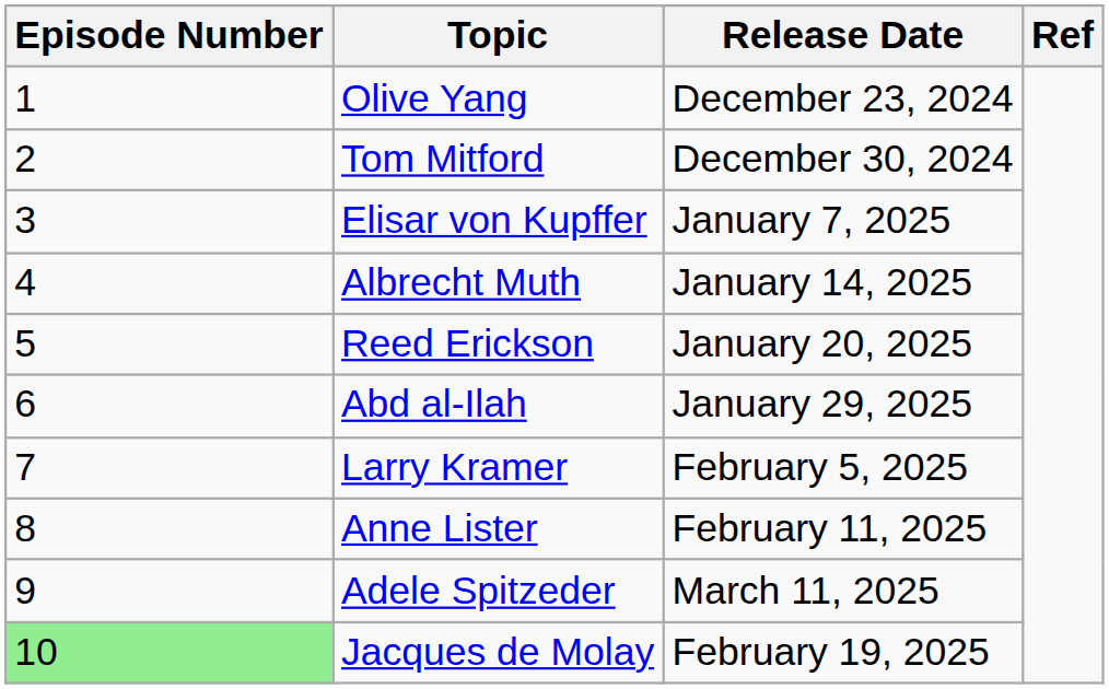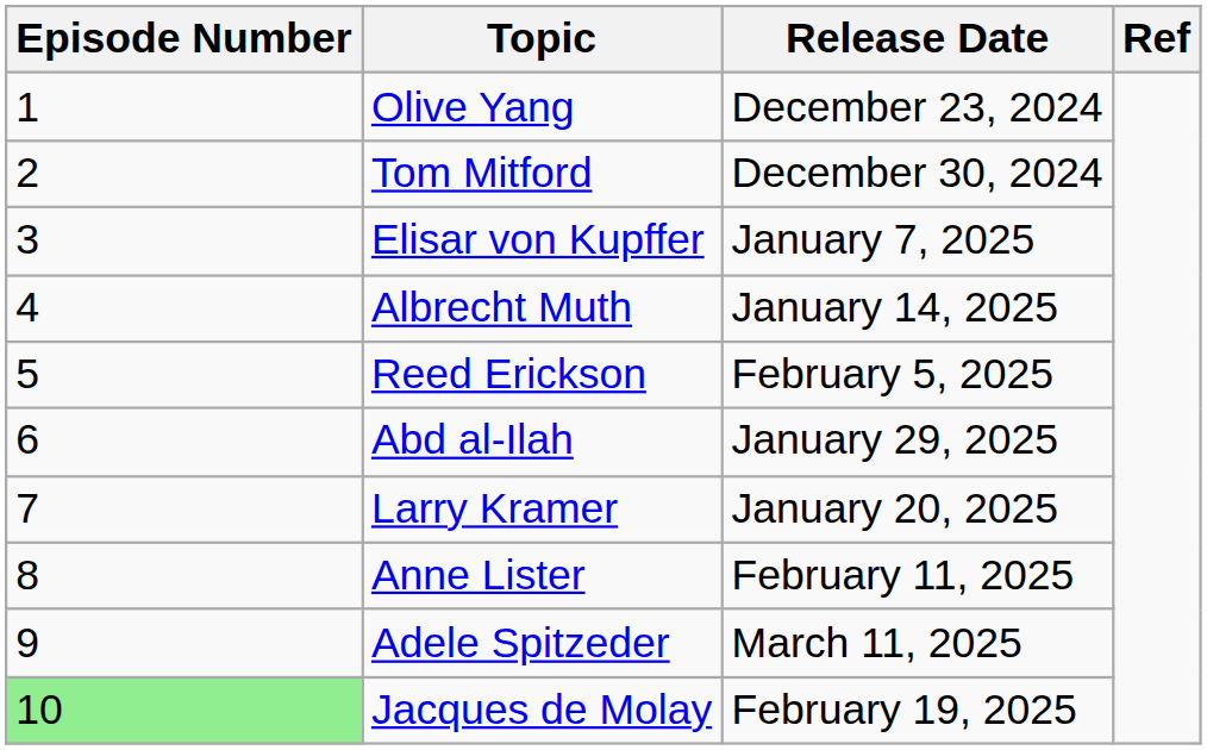 <table class="wikitable">
 <tr>
 <th>Episode Number</th>
 <th>Topic</th>
 <th>Release Date</th>
 <th>Ref</th>
 </tr>
 <tr>
 <td>1</td>
 <td><a href='#'>Olive Yang</a></td>
 <td>December 23, 2024</td>
 <td rowspan="10"></td>
 </tr>
 <tr>
 <td>2</td>
 <td><a href='#'>Tom Mitford</a></td>
 <td>December 30, 2024</td>
 </tr>
 <tr>
 <td>3</td>
 <td><a href='#'>Elisar von Kupffer</a></td>
 <td>January 7, 2025</td>
 </tr>
 <tr>
 <td>4</td>
 <td><a href='#'>Albrecht Muth</a></td>
 <td>January 14, 2025</td>
 </tr>
 <tr>
 <td>5</td>
 <td><a href='#'>Reed Erickson</a></td>
-<td>January 20, 2025</td>
+<td>February 5, 2025</td>
 </tr>
 <tr>
 <td>6</td>
 <td><a href='#'>Abd al-Ilah</a></td>
 <td>January 29, 2025</td>
 </tr>
 <tr>
 <td>7</td>
 <td><a href='#'>Larry Kramer</a></td>
-<td>February 5, 2025</td>
+<td>January 20, 2025</td>
 </tr>
 <tr>
 <td>8</td>
 <td><a href='#'>Anne Lister</a></td>
 <td>February 11, 2025</td>
 </tr>
 <tr>
 <td>9</td>
 <td><a href='#'>Adele Spitzeder</a></td>
 <td>March 11, 2025</td>
 </tr>
 <tr>
 <td style="background: lightgreen;">10</td>
 <td><a href='#'>Jacques de Molay</a></td>
 <td>February 19, 2025</td>
 </tr>
 </table>
